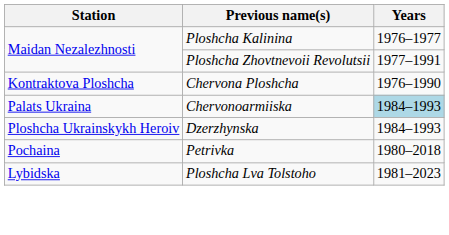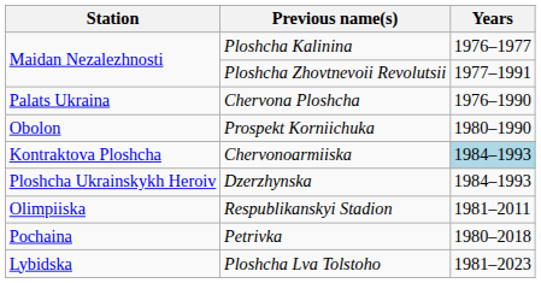 <table class="wikitable" style="border-collapse: collapse; text-align: left;">
 <tr>
 <th>Station</th>
 <th>Previous name(s)</th>
 <th>Years</th>
 </tr>
 <tr>
 <td style="text-align: left;" rowspan=2><a href='#'>Maidan Nezalezhnosti</a></td>
 <td><em>Ploshcha Kalinina</em></td>
 <td>1976–1977</td>
 </tr>
 <tr>
 <td><em>Ploshcha Zhovtnevoii Revolutsii</em></td>
 <td>1977–1991</td>
 </tr>
 <tr>
-<td style="text-align: left;"><a href='#'>Kontraktova Ploshcha</a></td>
+<td style="text-align: left;"><a href='#'>Palats Ukraina</a></td>
 <td><em>Chervona Ploshcha</em></td>
 <td>1976–1990</td>
 </tr>
 <tr>
-<td style="text-align: left;"><a href='#'>Palats Ukraina</a></td>
+<td style="text-align: left;"><a href='#'>Obolon</a></td>
+<td><em>Prospekt Korniichuka</em></td>
+<td>1980–1990</td>
+</tr>
+<tr>
+<td style="text-align: left;"><a href='#'>Kontraktova Ploshcha</a></td>
 <td><em>Chervonoarmiiska</em></td>
 <td style="background: lightblue;">1984–1993</td>
 </tr>
 <tr>
 <td style="text-align: left;"><a href='#'>Ploshcha Ukrainskykh Heroiv</a></td>
 <td><em>Dzerzhynska</em></td>
 <td>1984–1993</td>
+</tr>
+<tr>
+<td style="text-align: left;"><a href='#'>Olimpiiska</a></td>
+<td><em>Respublikanskyi Stadion</em></td>
+<td>1981–2011</td>
 </tr>
 <tr>
 <td style="text-align: left;"><a href='#'>Pochaina</a></td>
 <td><em>Petrivka</em></td>
 <td>1980–2018</td>
 </tr>
 <tr>
 <td style="text-align: left;"><a href='#'>Lybidska</a></td>
 <td><em>Ploshcha Lva Tolstoho</em></td>
 <td>1981–2023</td>
 </tr>
 </table>
